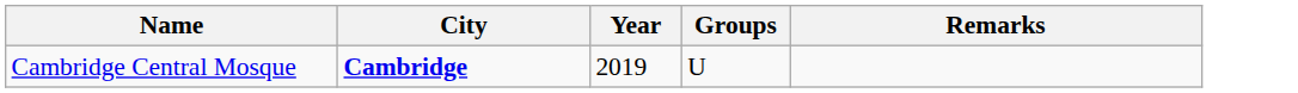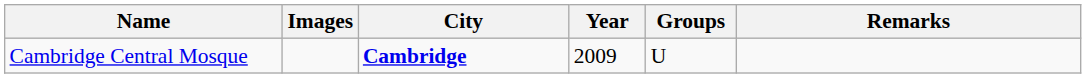 <table class="wikitable sortable">
 <tr>
 <th width="200" align="left">Name</th>
+<th>Images</th>
 <th width="150" align="left">City</th>
 <th width="50" align="left">Year</th>
 <th width="60" align="left">Groups</th>
 <th width="250" align="left" class="unsortable">Remarks</th>
 </tr>
 <tr>
 <td><a href='#'>Cambridge Central Mosque</a></td>
+<td></td>
 <td><strong><a href='#'>Cambridge</a></strong></td>
-<td>2019</td>
+<td>2009</td>
 <td>U</td>
 <td></td>
 </tr>
 </table>
